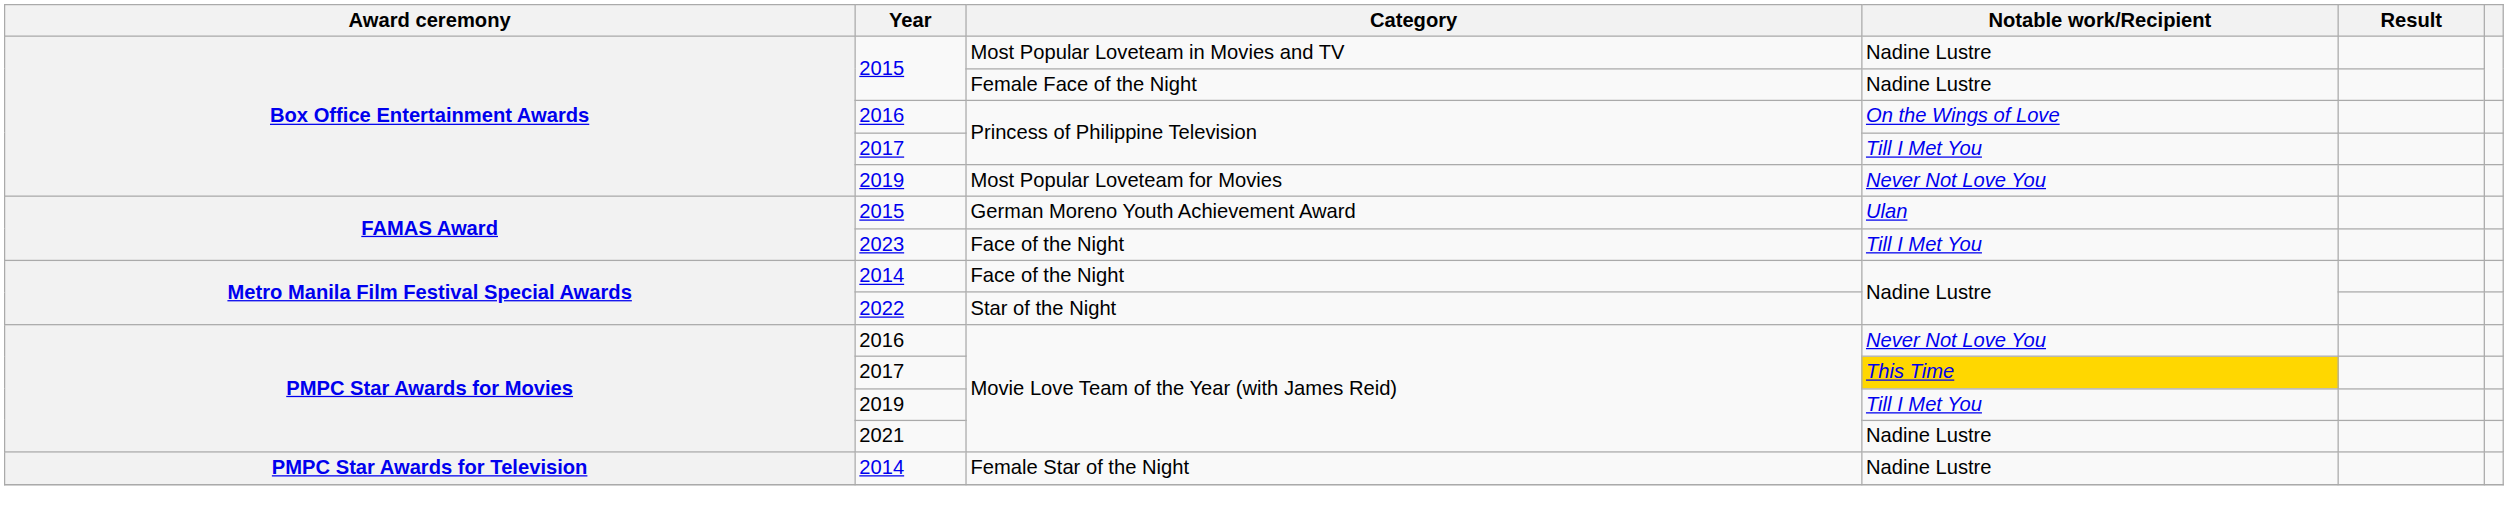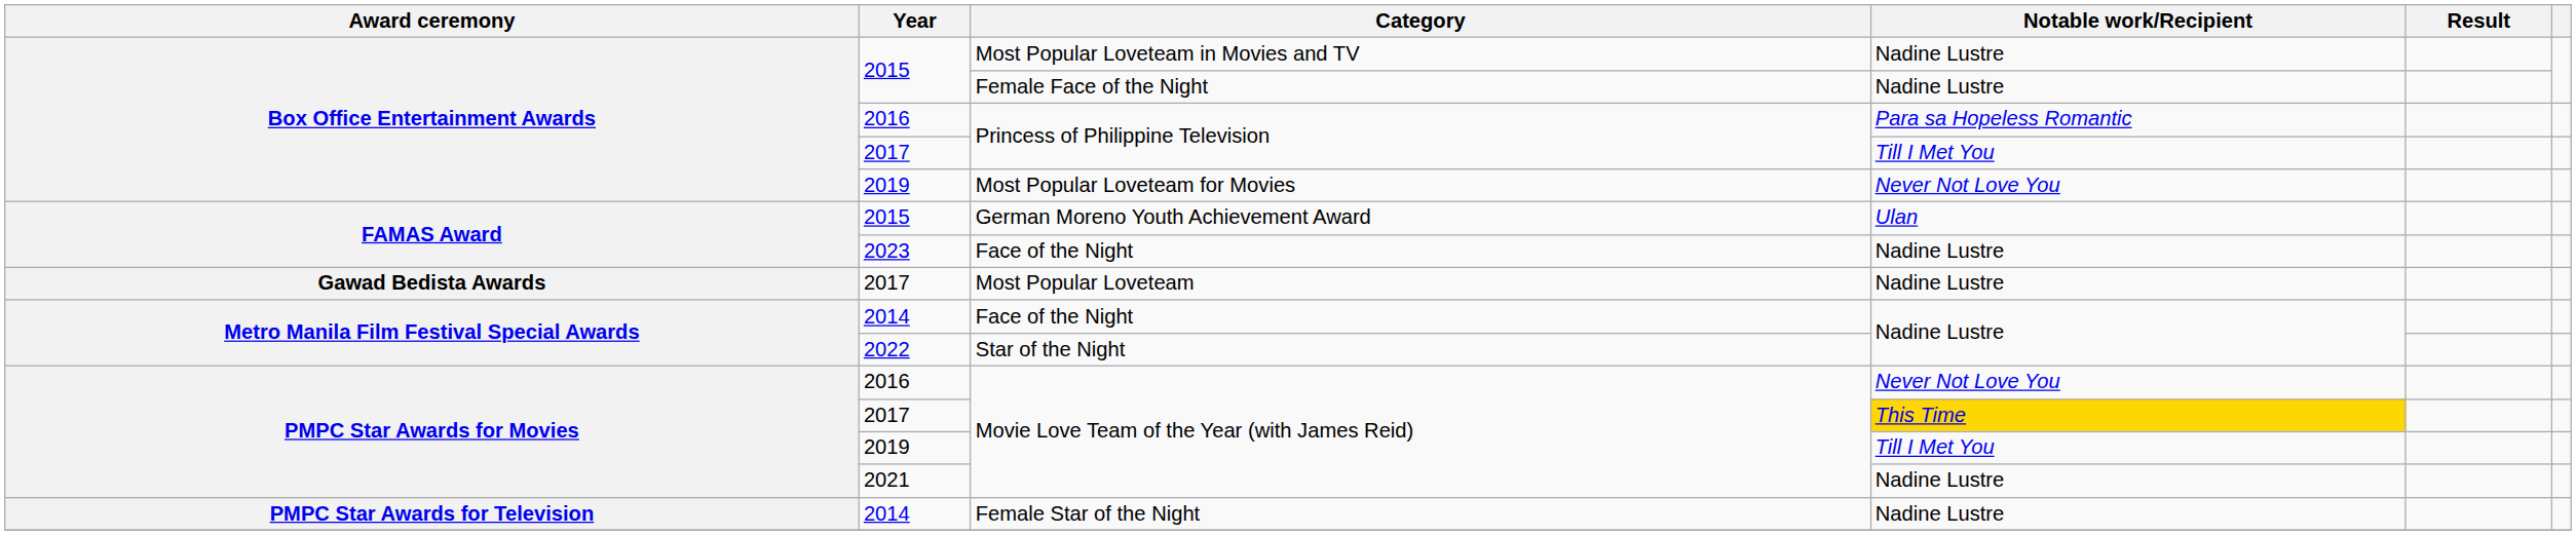 <table class="wikitable plainrowheaders sortable"  style="width:100%">
 <tr>
 <th scope="col">Award ceremony</th>
 <th scope="col">Year</th>
 <th scope="col">Category</th>
 <th scope="col">Notable work/Recipient</th>
 <th scope="col">Result</th>
 <th scope="col" class="unsortable"></th>
 </tr>
 <tr>
 <th scope="row" rowspan="5"><a href='#'>Box Office Entertainment Awards</a></th>
 <td rowspan="2"><a href='#'>2015</a></td>
 <td>Most Popular Loveteam in Movies and TV</td>
 <td>Nadine Lustre <br> </td>
 <td></td>
 <td rowspan="2"></td>
 </tr>
 <tr>
 <td>Female Face of the Night</td>
 <td>Nadine Lustre</td>
 <td></td>
 </tr>
 <tr>
 <td><a href='#'>2016</a></td>
 <td rowspan="2">Princess of Philippine Television</td>
-<td><em><a href='#'>On the Wings of Love</a></em></td>
+<td><em><a href='#'>Para sa Hopeless Romantic</a></em></td>
 <td></td>
 <td></td>
 </tr>
 <tr>
 <td><a href='#'>2017</a></td>
 <td><em><a href='#'>Till I Met You</a></em></td>
 <td></td>
 <td></td>
 </tr>
 <tr>
 <td><a href='#'>2019</a></td>
 <td>Most Popular Loveteam for Movies</td>
 <td><em><a href='#'>Never Not Love You</a></em></td>
 <td></td>
 <td></td>
 </tr>
 <tr>
 <th scope="row" rowspan="2"><a href='#'>FAMAS Award</a></th>
 <td><a href='#'>2015</a></td>
 <td>German Moreno Youth Achievement Award</td>
 <td><em><a href='#'>Ulan</a></em></td>
 <td></td>
 <td></td>
 </tr>
 <tr>
 <td><a href='#'>2023</a></td>
 <td>Face of the Night</td>
-<td><em><a href='#'>Till I Met You</a></em></td>
+<td>Nadine Lustre</td>
+<td></td>
+<td></td>
+</tr>
+<tr>
+<th scope="row">Gawad Bedista Awards</th>
+<td>2017</td>
+<td>Most Popular Loveteam</td>
+<td>Nadine Lustre <br> </td>
 <td></td>
 <td></td>
 </tr>
 <tr>
 <th scope="row" rowspan="2"><a href='#'>Metro Manila Film Festival Special Awards</a></th>
 <td><a href='#'>2014</a></td>
 <td>Face of the Night</td>
 <td rowspan="2">Nadine Lustre</td>
 <td></td>
 <td></td>
 </tr>
 <tr>
 <td><a href='#'>2022</a></td>
 <td>Star of the Night</td>
 <td></td>
 <td></td>
 </tr>
 <tr>
 <th scope="row" rowspan="4"><a href='#'>PMPC Star Awards for Movies</a></th>
 <td>2016</td>
 <td rowspan="4">Movie Love Team of the Year (with James Reid)</td>
 <td><em><a href='#'>Never Not Love You</a></em></td>
 <td></td>
 <td></td>
 </tr>
 <tr>
 <td>2017</td>
 <td style="background: gold;"><em><a href='#'>This Time</a></em></td>
 <td></td>
 <td></td>
 </tr>
 <tr>
 <td>2019</td>
 <td><em><a href='#'>Till I Met You</a></em></td>
 <td></td>
 <td></td>
 </tr>
 <tr>
 <td>2021</td>
 <td>Nadine Lustre</td>
 <td></td>
 <td></td>
 </tr>
 <tr>
 <th scope="row"><a href='#'>PMPC Star Awards for Television</a></th>
 <td><a href='#'>2014</a></td>
 <td>Female Star of the Night</td>
 <td>Nadine Lustre</td>
 <td></td>
 <td></td>
 </tr>
 <tr>
 </tr>
 </table>
